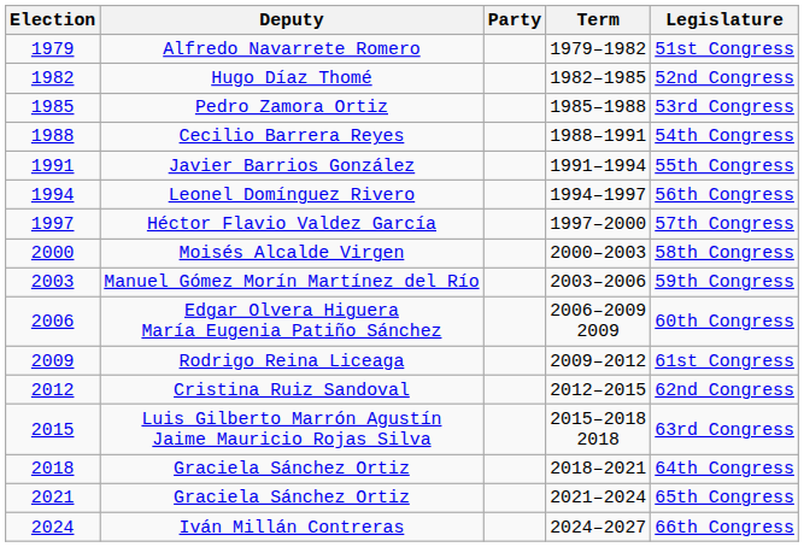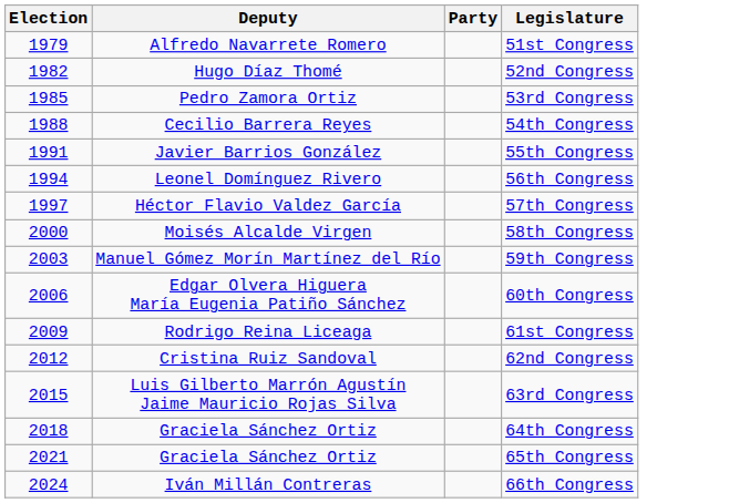 <table class="wikitable sortable" style="text-align: center">
 <tr>
 <th>Election</th>
 <th class="unsortable">Deputy</th>
 <th class="unsortable">Party</th>
-<th class="unsortable">Term</th>
 <th class="unsortable">Legislature</th>
 </tr>
 <tr>
 <td><a href='#'>1979</a></td>
 <td><a href='#'>Alfredo Navarrete Romero</a></td>
 <td></td>
-<td>1979–1982</td>
 <td><a href='#'>51st Congress</a></td>
 </tr>
 <tr>
 <td><a href='#'>1982</a></td>
 <td><a href='#'>Hugo Díaz Thomé</a></td>
 <td></td>
-<td>1982–1985</td>
 <td><a href='#'>52nd Congress</a></td>
 </tr>
 <tr>
 <td><a href='#'>1985</a></td>
 <td><a href='#'>Pedro Zamora Ortiz</a></td>
 <td></td>
-<td>1985–1988</td>
 <td><a href='#'>53rd Congress</a></td>
 </tr>
 <tr>
 <td><a href='#'>1988</a></td>
 <td><a href='#'>Cecilio Barrera Reyes</a></td>
 <td></td>
-<td>1988–1991</td>
 <td><a href='#'>54th Congress</a></td>
 </tr>
 <tr>
 <td><a href='#'>1991</a></td>
 <td><a href='#'>Javier Barrios González</a></td>
 <td></td>
-<td>1991–1994</td>
 <td><a href='#'>55th Congress</a></td>
 </tr>
 <tr>
 <td><a href='#'>1994</a></td>
 <td><a href='#'>Leonel Domínguez Rivero</a></td>
 <td></td>
-<td>1994–1997</td>
 <td><a href='#'>56th Congress</a></td>
 </tr>
 <tr>
 <td><a href='#'>1997</a></td>
 <td><a href='#'>Héctor Flavio Valdez García</a></td>
 <td></td>
-<td>1997–2000</td>
 <td><a href='#'>57th Congress</a></td>
 </tr>
 <tr>
 <td><a href='#'>2000</a></td>
 <td><a href='#'>Moisés Alcalde Virgen</a></td>
 <td></td>
-<td>2000–2003</td>
 <td><a href='#'>58th Congress</a></td>
 </tr>
 <tr>
 <td><a href='#'>2003</a></td>
 <td><a href='#'>Manuel Gómez Morín Martínez del Río</a></td>
 <td></td>
-<td>2003–2006</td>
 <td><a href='#'>59th Congress</a></td>
 </tr>
 <tr>
 <td><a href='#'>2006</a></td>
 <td><a href='#'>Edgar Olvera Higuera</a><br><a href='#'>María Eugenia Patiño Sánchez</a></td>
 <td></td>
-<td>2006–2009<br>2009</td>
 <td><a href='#'>60th Congress</a></td>
 </tr>
 <tr>
 <td><a href='#'>2009</a></td>
 <td><a href='#'>Rodrigo Reina Liceaga</a></td>
 <td></td>
-<td>2009–2012</td>
 <td><a href='#'>61st Congress</a></td>
 </tr>
 <tr>
 <td><a href='#'>2012</a></td>
 <td><a href='#'>Cristina Ruiz Sandoval</a></td>
 <td></td>
-<td>2012–2015</td>
 <td><a href='#'>62nd Congress</a></td>
 </tr>
 <tr>
 <td><a href='#'>2015</a></td>
 <td><a href='#'>Luis Gilberto Marrón Agustín</a><br><a href='#'>Jaime Mauricio Rojas Silva</a></td>
 <td></td>
-<td>2015–2018<br>2018</td>
 <td><a href='#'>63rd Congress</a></td>
 </tr>
 <tr>
 <td><a href='#'>2018</a></td>
 <td><a href='#'>Graciela Sánchez Ortiz</a></td>
 <td></td>
-<td>2018–2021</td>
 <td><a href='#'>64th Congress</a></td>
 </tr>
 <tr>
 <td><a href='#'>2021</a></td>
 <td><a href='#'>Graciela Sánchez Ortiz</a></td>
 <td></td>
-<td>2021–2024</td>
 <td><a href='#'>65th Congress</a></td>
 </tr>
 <tr>
 <td><a href='#'>2024</a></td>
 <td><a href='#'>Iván Millán Contreras</a></td>
 <td></td>
-<td>2024–2027</td>
 <td><a href='#'>66th Congress</a></td>
 </tr>
 </table>
